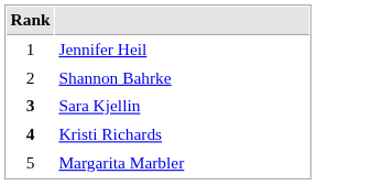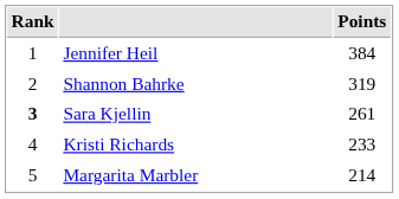 <table cellspacing="1" cellpadding="3" style="border:1px solid #AAAAAA;font-size:86%">
 <tr bgcolor="#E4E4E4">
 <th style="border-bottom:1px solid #AAAAAA" width=10>Rank</th>
 <th style="border-bottom:1px solid #AAAAAA" width=200></th>
+<th style="border-bottom:1px solid #AAAAAA" width=20>Points</th>
 </tr>
 <tr>
 <td style="text-align:center;">1</td>
 <td> <a href='#'>Jennifer Heil</a></td>
+<td align=center>384</td>
 </tr>
 <tr>
 <td style="text-align:center;">2</td>
 <td> <a href='#'>Shannon Bahrke</a></td>
+<td align=center>319</td>
 </tr>
 <tr>
 <td style="text-align:center;"><strong>3</strong></td>
 <td> <a href='#'>Sara Kjellin</a></td>
+<td align=center>261</td>
 </tr>
 <tr>
-<td style="text-align:center;"><strong>4</strong></td>
+<td style="text-align:center;">4</td>
 <td> <a href='#'>Kristi Richards</a></td>
+<td align=center>233</td>
 </tr>
 <tr>
 <td style="text-align:center;">5</td>
 <td> <a href='#'>Margarita Marbler</a></td>
+<td align=center>214</td>
 </tr>
 </table>
